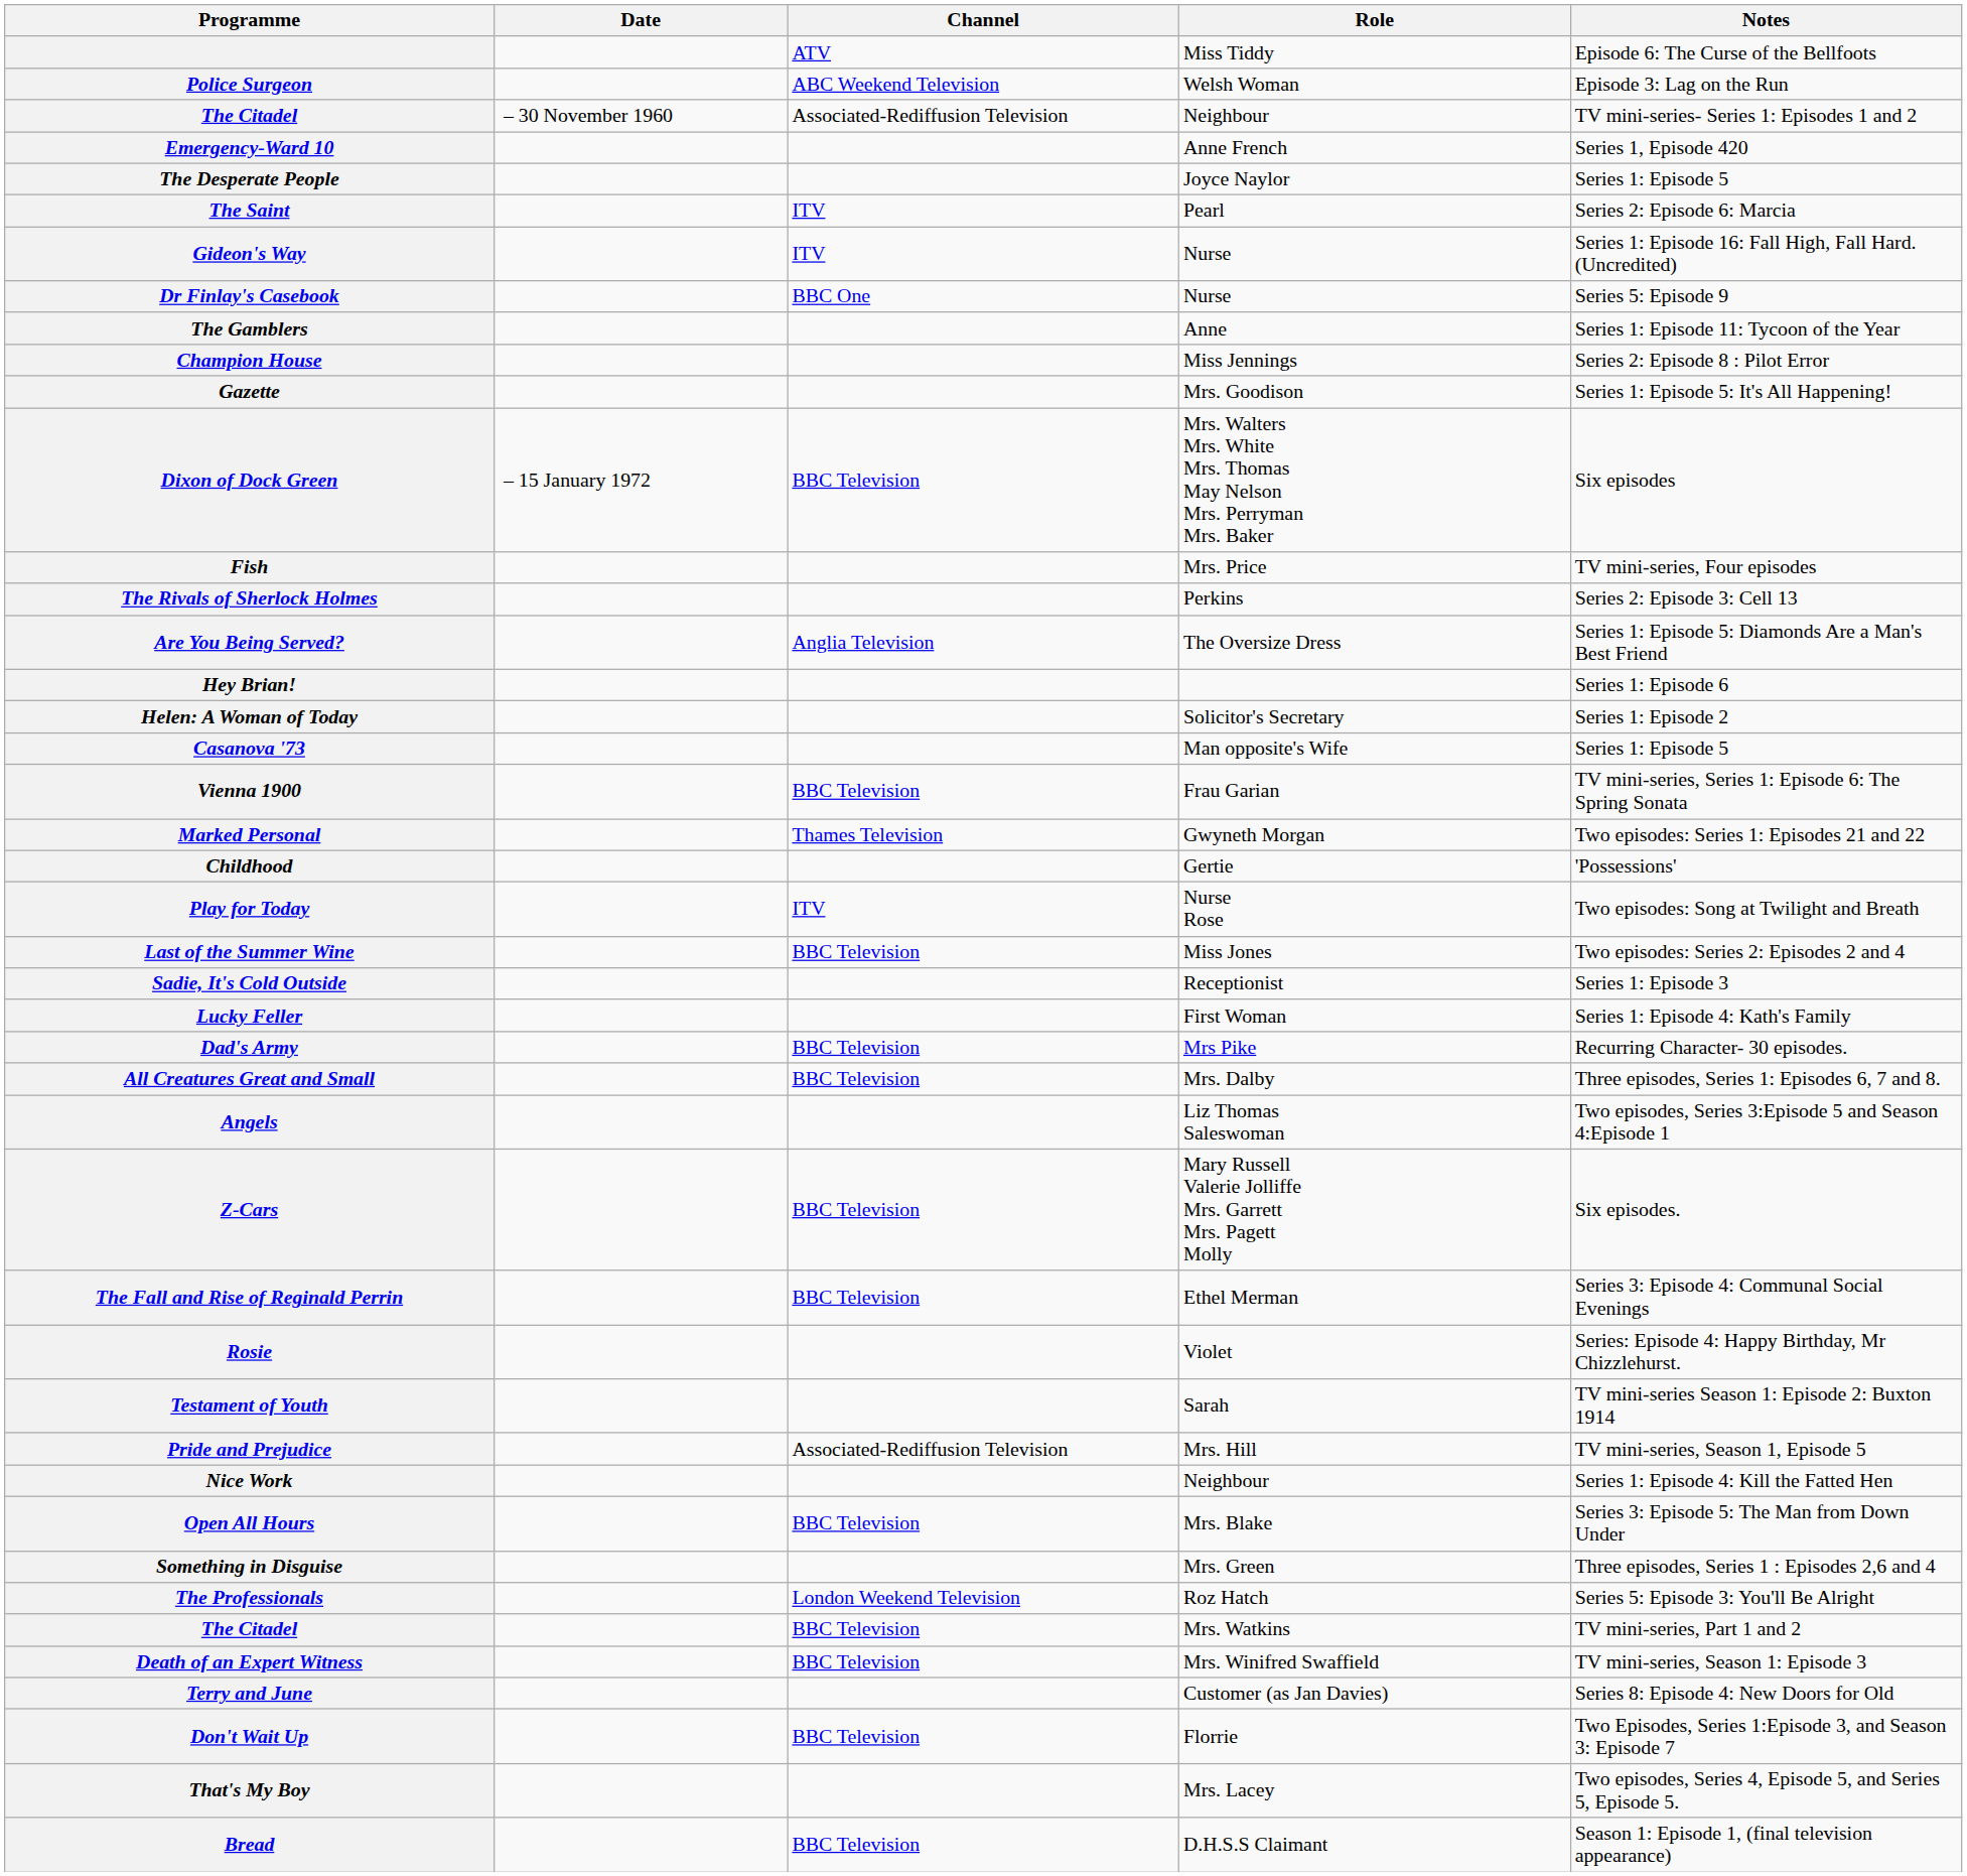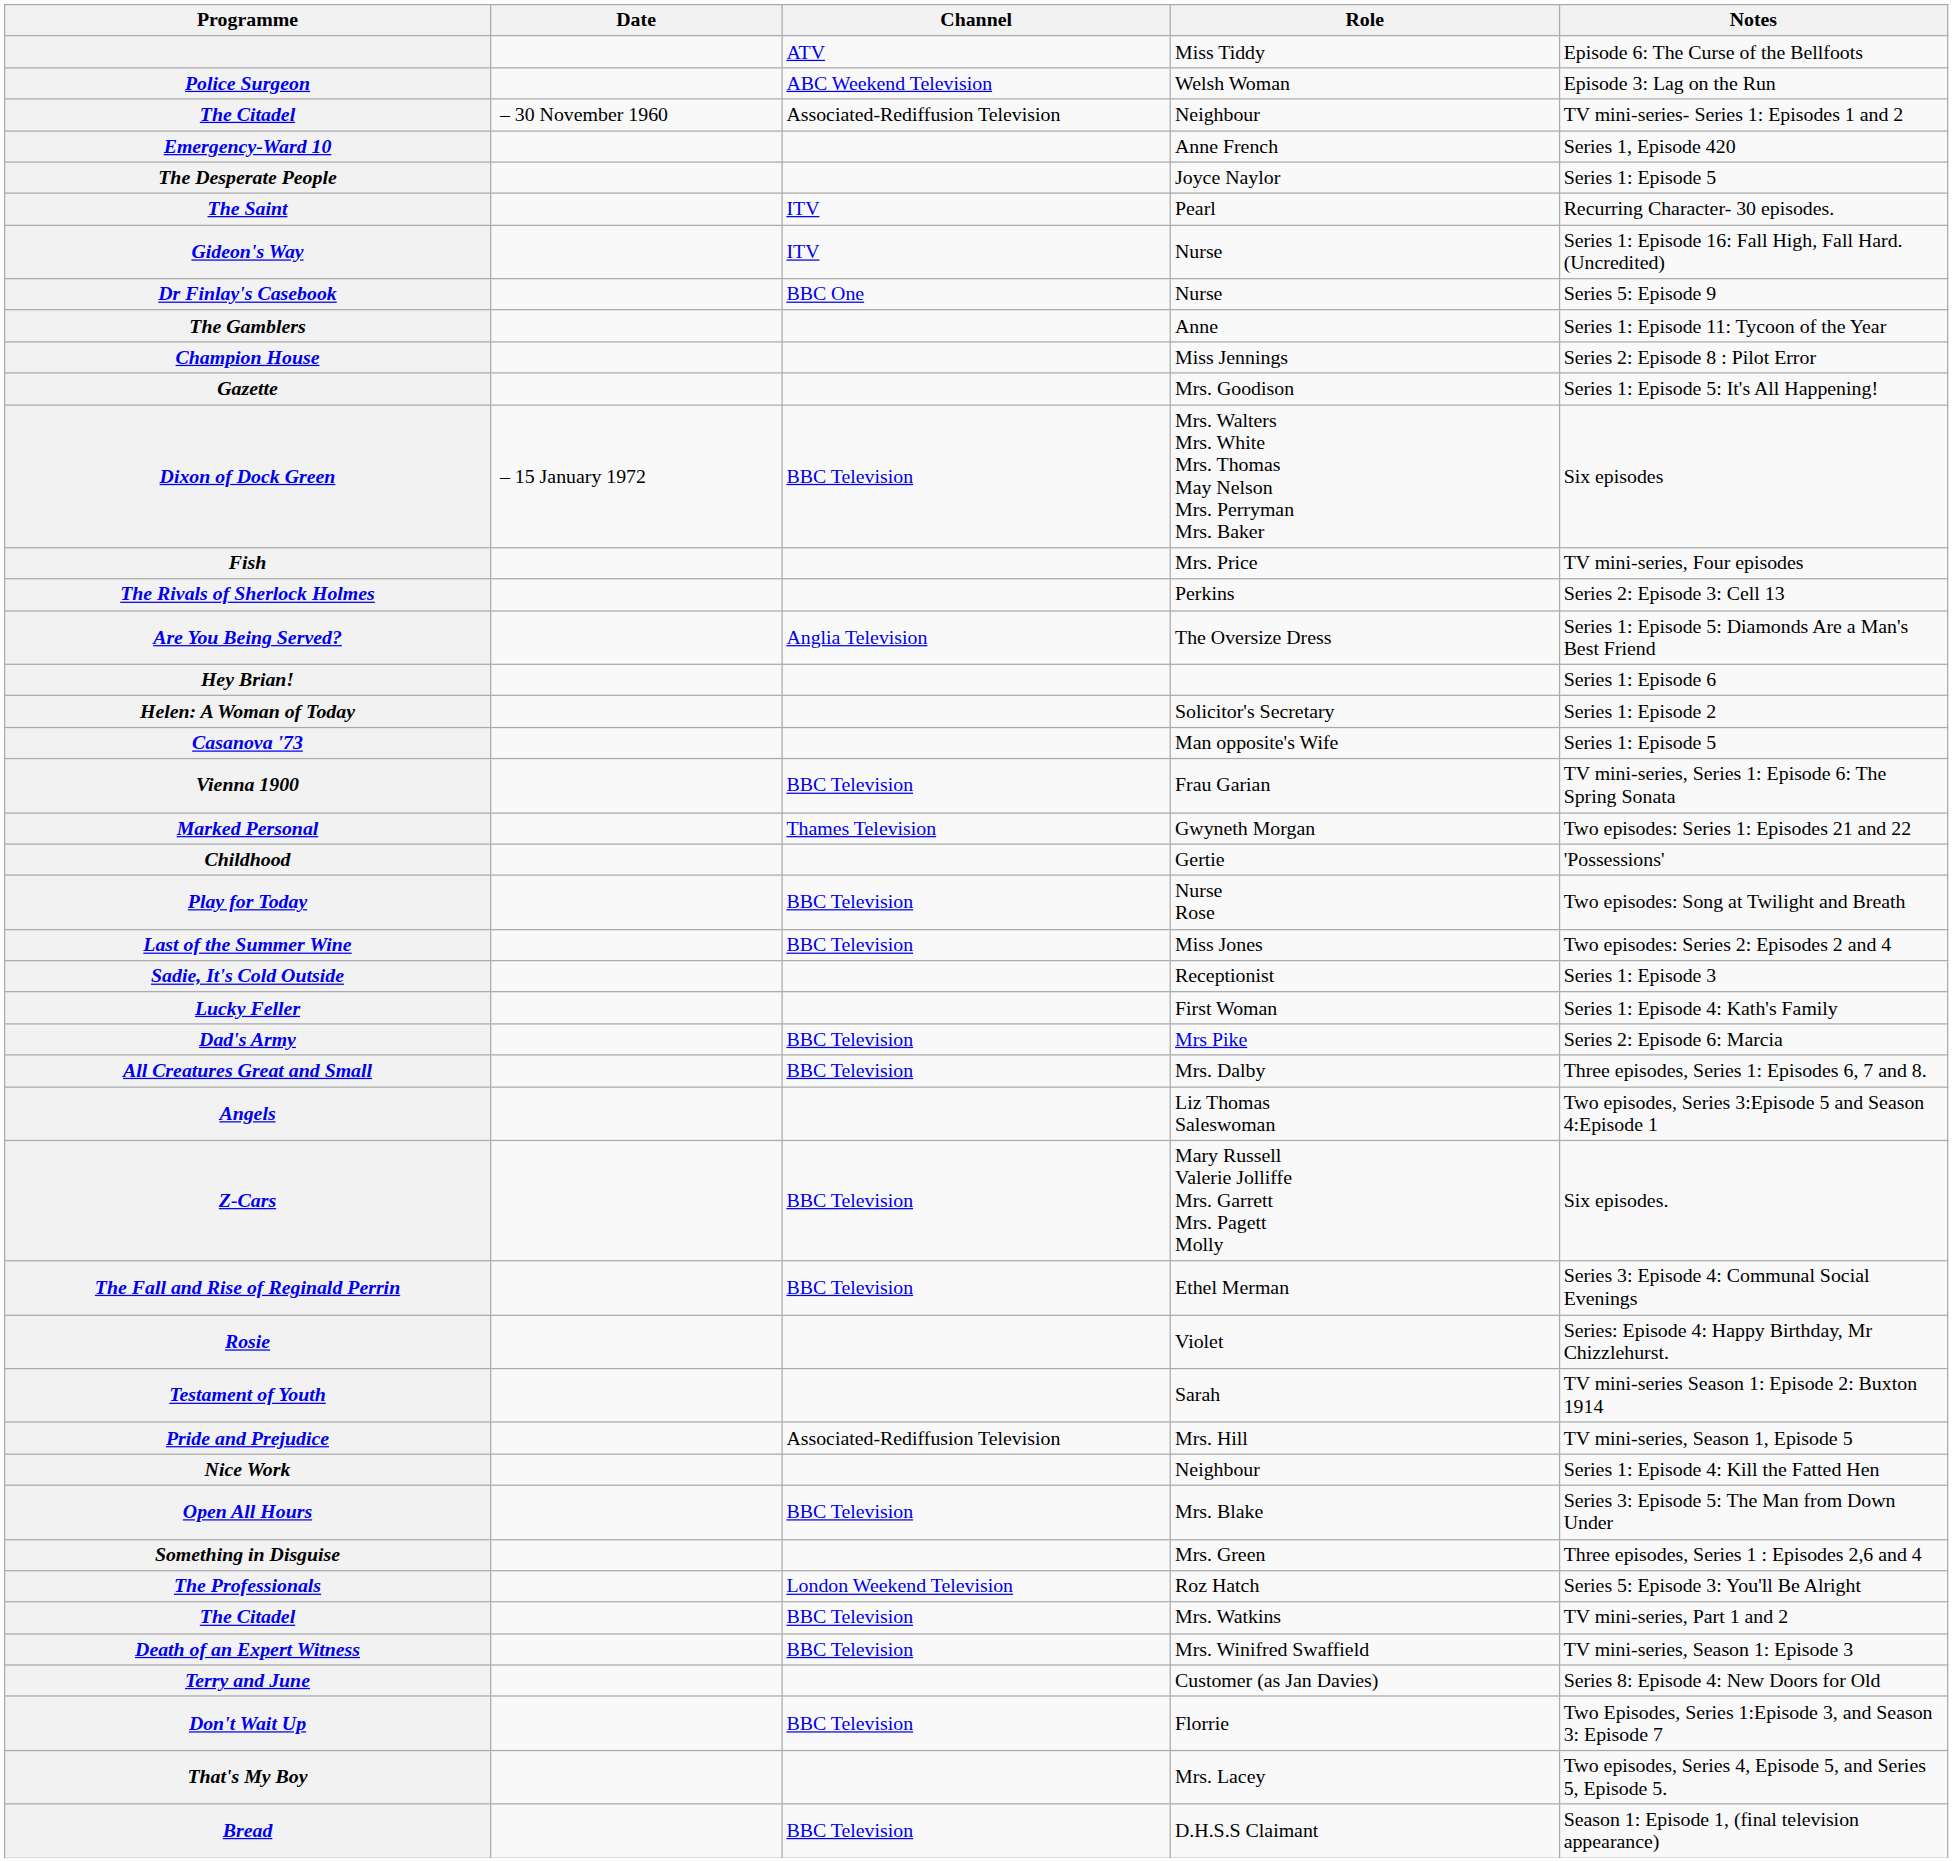 <table class="wikitable plainrowheaders sortable" style= "margin-right= 0;">
 <tr>
 <th scope="col" style="width: 25%;">Programme<br></th>
 <th scope="col" style="width: 15%;">Date</th>
 <th scope="col" style="width: 20%;">Channel</th>
 <th scope="col" style="width: 20%;">Role</th>
 <th scope="col" style="width: 20%;" class="unsortable">Notes</th>
 </tr>
 <tr>
 <th scope="row"></th>
 <td></td>
 <td><a href='#'>ATV</a></td>
 <td>Miss Tiddy</td>
 <td>Episode 6: The Curse of the Bellfoots</td>
 </tr>
 <tr>
 <th scope="row"><em><a href='#'>Police Surgeon</a></em></th>
 <td></td>
 <td><a href='#'>ABC Weekend Television</a></td>
 <td>Welsh Woman</td>
 <td>Episode 3: Lag on the Run</td>
 </tr>
 <tr>
 <th scope="row"><em><a href='#'>The Citadel</a></em></th>
 <td> – 30 November 1960</td>
 <td>Associated-Rediffusion Television</td>
 <td>Neighbour</td>
 <td>TV mini-series- Series 1: Episodes 1 and 2</td>
 </tr>
 <tr>
 <th scope="row"><em><a href='#'>Emergency-Ward 10</a></em></th>
 <td></td>
 <td></td>
 <td>Anne French</td>
 <td>Series 1, Episode 420</td>
 </tr>
 <tr>
 <th scope="row"><em>The Desperate People</em></th>
 <td></td>
 <td></td>
 <td>Joyce Naylor</td>
 <td>Series 1: Episode 5</td>
 </tr>
 <tr>
 <th scope="row"><em><a href='#'>The Saint</a></em></th>
 <td></td>
 <td><a href='#'>ITV</a></td>
 <td>Pearl</td>
-<td>Series 2: Episode 6: Marcia</td>
+<td>Recurring Character- 30 episodes.</td>
 </tr>
 <tr>
 <th scope="row"><em><a href='#'>Gideon's Way</a></em></th>
 <td></td>
 <td><a href='#'>ITV</a></td>
 <td>Nurse</td>
 <td>Series 1: Episode 16: Fall High, Fall Hard. (Uncredited)</td>
 </tr>
 <tr>
 <th scope="row"><em><a href='#'>Dr Finlay's Casebook</a></em></th>
 <td></td>
 <td><a href='#'>BBC One</a></td>
 <td>Nurse</td>
 <td>Series 5: Episode 9</td>
 </tr>
 <tr>
 <th scope="row"><em>The Gamblers</em></th>
 <td></td>
 <td></td>
 <td>Anne</td>
 <td>Series 1: Episode 11: Tycoon of the Year</td>
 </tr>
 <tr>
 <th scope="row"><em><a href='#'>Champion House</a></em></th>
 <td></td>
 <td></td>
 <td>Miss Jennings</td>
 <td>Series 2: Episode 8  : Pilot Error</td>
 </tr>
 <tr>
 <th scope="row"><em>Gazette</em></th>
 <td></td>
 <td></td>
 <td>Mrs. Goodison</td>
 <td>Series 1: Episode 5: It's All Happening!</td>
 </tr>
 <tr>
 <th scope="row"><em><a href='#'>Dixon of Dock Green</a></em></th>
 <td> – 15 January 1972</td>
 <td><a href='#'>BBC Television</a></td>
 <td>Mrs. Walters<br>Mrs. White<br>Mrs. Thomas<br>May Nelson<br>Mrs. Perryman<br>Mrs. Baker</td>
 <td>Six episodes</td>
 </tr>
 <tr>
 <th scope="row"><em> Fish</em></th>
 <td> </td>
 <td></td>
 <td>Mrs. Price</td>
 <td>TV mini-series, Four episodes</td>
 </tr>
 <tr>
 <th scope="row"><em><a href='#'>The Rivals of Sherlock Holmes</a></em></th>
 <td></td>
 <td></td>
 <td>Perkins</td>
 <td>Series 2: Episode 3: Cell 13</td>
 </tr>
 <tr>
 <th scope="row"><em><a href='#'>Are You Being Served?</a></em></th>
 <td></td>
 <td><a href='#'>Anglia Television</a></td>
 <td>The Oversize Dress</td>
 <td>Series 1: Episode 5: Diamonds Are a Man's Best Friend</td>
 </tr>
 <tr>
 <th scope="row"><em>Hey Brian!</em></th>
 <td></td>
 <td></td>
 <td></td>
 <td>Series 1: Episode 6</td>
 </tr>
 <tr>
 <th scope="row"><em>Helen: A Woman of Today</em></th>
 <td></td>
 <td></td>
 <td>Solicitor's Secretary</td>
 <td>Series 1: Episode 2</td>
 </tr>
 <tr>
 <th scope="row"><em><a href='#'>Casanova '73</a></em></th>
 <td></td>
 <td></td>
 <td>Man opposite's Wife</td>
 <td>Series 1: Episode 5</td>
 </tr>
 <tr>
 <th scope="row"><em>Vienna 1900</em></th>
 <td></td>
 <td><a href='#'>BBC Television</a></td>
 <td>Frau Garian</td>
 <td>TV mini-series, Series 1: Episode 6: The Spring Sonata</td>
 </tr>
 <tr>
 <th scope="row"><em><a href='#'>Marked Personal</a></em></th>
 <td> </td>
 <td><a href='#'>Thames Television</a></td>
 <td>Gwyneth Morgan</td>
 <td>Two episodes: Series 1: Episodes 21 and 22</td>
 </tr>
 <tr>
 <th scope="row"><em>Childhood</em></th>
 <td></td>
 <td></td>
 <td>Gertie</td>
 <td>'Possessions'</td>
 </tr>
 <tr>
 <th scope="row"><em><a href='#'>Play for Today</a></em></th>
 <td> </td>
-<td><a href='#'>ITV</a></td>
+<td><a href='#'>BBC Television</a></td>
 <td>Nurse<br>Rose</td>
 <td>Two episodes: Song at Twilight and Breath</td>
 </tr>
 <tr>
 <th scope="row"><em><a href='#'>Last of the Summer Wine</a></em></th>
 <td> </td>
 <td><a href='#'>BBC Television</a></td>
 <td>Miss Jones</td>
 <td>Two episodes: Series 2: Episodes 2 and 4</td>
 </tr>
 <tr>
 <th scope="row"><em><a href='#'>Sadie, It's Cold Outside</a></em></th>
 <td></td>
 <td></td>
 <td>Receptionist</td>
 <td>Series 1: Episode 3</td>
 </tr>
 <tr>
 <th scope="row"><em><a href='#'>Lucky Feller</a></em></th>
 <td></td>
 <td></td>
 <td>First Woman</td>
 <td>Series 1: Episode 4: Kath's Family</td>
 </tr>
 <tr>
 <th scope="row"><em><a href='#'>Dad's Army</a></em></th>
 <td> </td>
 <td><a href='#'>BBC Television</a></td>
 <td><a href='#'>Mrs Pike</a></td>
-<td>Recurring Character- 30 episodes.</td>
+<td>Series 2: Episode 6: Marcia</td>
 </tr>
 <tr>
 <th scope="row"><em><a href='#'>All Creatures Great and Small</a></em></th>
 <td> </td>
 <td><a href='#'>BBC Television</a></td>
 <td>Mrs. Dalby</td>
 <td>Three episodes, Series 1: Episodes 6, 7 and 8.</td>
 </tr>
 <tr>
 <th scope="row"><em><a href='#'>Angels</a></em></th>
 <td> </td>
 <td></td>
 <td>Liz Thomas<br>Saleswoman</td>
 <td>Two episodes, Series 3:Episode 5 and Season 4:Episode 1</td>
 </tr>
 <tr>
 <th scope="row"><em><a href='#'>Z-Cars</a></em></th>
 <td> </td>
 <td><a href='#'>BBC Television</a></td>
 <td>Mary Russell<br>Valerie Jolliffe<br>Mrs. Garrett<br>Mrs. Pagett<br>Molly</td>
 <td>Six episodes.</td>
 </tr>
 <tr>
 <th scope="row"><em><a href='#'>The Fall and Rise of Reginald Perrin</a></em></th>
 <td></td>
 <td><a href='#'>BBC Television</a></td>
 <td>Ethel Merman</td>
 <td>Series 3: Episode 4: Communal Social Evenings</td>
 </tr>
 <tr>
 <th scope="row"><em><a href='#'>Rosie</a></em></th>
 <td></td>
 <td></td>
 <td>Violet</td>
 <td>Series: Episode 4: Happy Birthday, Mr Chizzlehurst.</td>
 </tr>
 <tr>
 <th scope="row"><em><a href='#'>Testament of Youth</a></em></th>
 <td></td>
 <td></td>
 <td>Sarah</td>
 <td>TV mini-series Season 1: Episode 2: Buxton 1914</td>
 </tr>
 <tr>
 <th scope="row"><em><a href='#'>Pride and Prejudice</a></em></th>
 <td></td>
 <td>Associated-Rediffusion Television</td>
 <td>Mrs. Hill</td>
 <td>TV mini-series, Season 1, Episode 5</td>
 </tr>
 <tr>
 <th scope="row"><em>Nice Work</em></th>
 <td></td>
 <td></td>
 <td>Neighbour</td>
 <td>Series 1: Episode 4: Kill the Fatted Hen</td>
 </tr>
 <tr>
 <th scope="row"><em><a href='#'>Open All Hours</a></em></th>
 <td></td>
 <td><a href='#'>BBC Television</a></td>
 <td>Mrs. Blake</td>
 <td>Series 3: Episode 5: The Man from Down Under</td>
 </tr>
 <tr>
 <th scope="row"><em>Something in Disguise</em></th>
 <td> </td>
 <td></td>
 <td>Mrs. Green</td>
 <td>Three episodes, Series 1  : Episodes 2,6 and 4</td>
 </tr>
 <tr>
 <th scope="row"><em><a href='#'>The Professionals</a></em></th>
 <td></td>
 <td><a href='#'>London Weekend Television</a></td>
 <td>Roz Hatch</td>
 <td>Series 5: Episode 3: You'll Be Alright</td>
 </tr>
 <tr>
 <th scope="row"><em><a href='#'>The Citadel</a></em></th>
 <td> </td>
 <td><a href='#'>BBC Television</a></td>
 <td>Mrs. Watkins</td>
 <td>TV mini-series, Part 1 and 2</td>
 </tr>
 <tr>
 <th scope="row"><em><a href='#'>Death of an Expert Witness</a></em></th>
 <td></td>
 <td><a href='#'>BBC Television</a></td>
 <td>Mrs. Winifred Swaffield</td>
 <td>TV mini-series, Season 1: Episode 3</td>
 </tr>
 <tr>
 <th scope="row"><em><a href='#'>Terry and June</a></em></th>
 <td></td>
 <td></td>
 <td>Customer (as Jan Davies)</td>
 <td>Series 8: Episode 4: New Doors for Old</td>
 </tr>
 <tr>
 <th scope="row"><em><a href='#'>Don't Wait Up</a></em></th>
 <td> </td>
 <td><a href='#'>BBC Television</a></td>
 <td>Florrie</td>
 <td>Two Episodes, Series 1:Episode 3, and Season 3: Episode 7</td>
 </tr>
 <tr>
 <th scope="row"><em>That's My Boy</em></th>
 <td> </td>
 <td></td>
 <td>Mrs. Lacey</td>
 <td>Two episodes, Series 4, Episode 5, and Series 5, Episode 5.</td>
 </tr>
 <tr>
 <th scope="row"><em><a href='#'>Bread</a></em></th>
 <td></td>
 <td><a href='#'>BBC Television</a></td>
 <td>D.H.S.S Claimant</td>
 <td>Season 1: Episode 1, (final television appearance)</td>
 </tr>
 <tr>
 </tr>
 </table>
